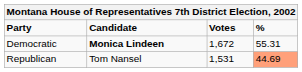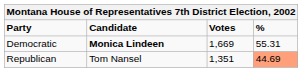 <table class="wikitable">
 <tr>
 <th colspan="4">Montana House of Representatives 7th District Election, 2002</th>
 </tr>
 <tr>
 <td><strong>Party</strong></td>
 <td><strong>Candidate</strong></td>
 <td><strong>Votes</strong></td>
 <td><strong>%</strong></td>
 </tr>
 <tr>
 <td>Democratic</td>
 <td><strong>Monica Lindeen</strong></td>
-<td>1,672</td>
+<td>1,669</td>
 <td>55.31</td>
 </tr>
 <tr>
 <td>Republican</td>
 <td>Tom Nansel</td>
-<td>1,531</td>
+<td>1,351</td>
 <td style="background: lightsalmon;">44.69</td>
 </tr>
 </table>
